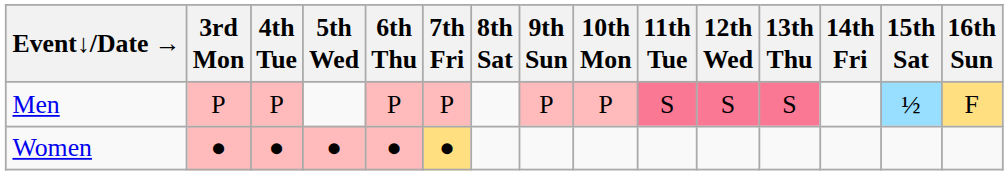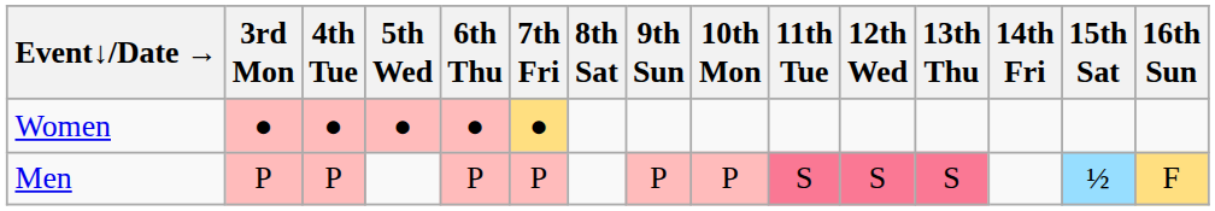 <table class="wikitable" style="margin:0.5em auto; font-size:90%; line-height:1.25em; text-align:center">
 <tr>
 <th>Event↓/Date →</th>
 <th>3rd<br>Mon</th>
 <th>4th<br>Tue</th>
 <th>5th<br>Wed</th>
 <th>6th<br>Thu</th>
 <th>7th<br>Fri</th>
 <th>8th<br>Sat</th>
 <th>9th<br>Sun</th>
 <th>10th<br>Mon</th>
 <th>11th<br>Tue</th>
 <th>12th<br>Wed</th>
 <th>13th<br>Thu</th>
 <th>14th<br>Fri</th>
 <th>15th<br>Sat</th>
 <th>16th<br>Sun</th>
 </tr>
 <tr>
+<td style="text-align:left;"><a href='#'>Women</a></td>
+<td bgcolor="#FFBBBB">●</td>
+<td bgcolor="#FFBBBB">●</td>
+<td bgcolor="#FFBBBB">●</td>
+<td bgcolor="#FFBBBB">●</td>
+<td bgcolor="#FFDF80">●</td>
+<td></td>
+<td></td>
+<td></td>
+<td></td>
+<td></td>
+<td></td>
+<td></td>
+<td></td>
+<td></td>
+</tr>
+<tr>
 <td style="text-align:left;"><a href='#'>Men</a></td>
 <td bgcolor="#FFBBBB">P</td>
 <td bgcolor="#FFBBBB">P</td>
 <td></td>
 <td bgcolor="#FFBBBB">P</td>
 <td bgcolor="#FFBBBB">P</td>
 <td></td>
 <td bgcolor="#FFBBBB">P</td>
 <td bgcolor="#FFBBBB">P</td>
 <td bgcolor="#FA7894">S</td>
 <td bgcolor="#FA7894">S</td>
 <td bgcolor="#FA7894">S</td>
 <td></td>
 <td bgcolor="#97DEFF">½</td>
 <td bgcolor="#FFDF80">F</td>
 </tr>
-<tr>
-<td style="text-align:left;"><a href='#'>Women</a></td>
-<td bgcolor="#FFBBBB">●</td>
-<td bgcolor="#FFBBBB">●</td>
-<td bgcolor="#FFBBBB">●</td>
-<td bgcolor="#FFBBBB">●</td>
-<td bgcolor="#FFDF80">●</td>
-<td></td>
-<td></td>
-<td></td>
-<td></td>
-<td></td>
-<td></td>
-<td></td>
-<td></td>
-<td></td>
-</tr>
 </table>
